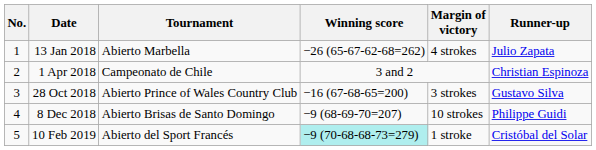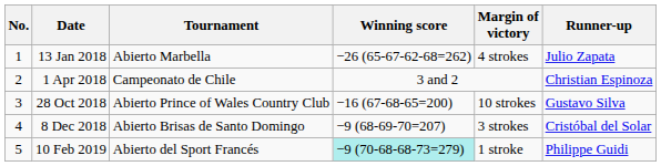 <table class="wikitable" style="font-size:95%;">
 <tr>
 <th>No.</th>
 <th>Date</th>
 <th>Tournament</th>
 <th>Winning score</th>
 <th>Margin of<br>victory</th>
 <th>Runner-up</th>
 </tr>
 <tr>
 <td align=center>1</td>
 <td align=right>13 Jan 2018</td>
 <td>Abierto Marbella</td>
 <td>−26 (65-67-62-68=262)</td>
 <td>4 strokes</td>
 <td> <a href='#'>Julio Zapata</a></td>
 </tr>
 <tr>
 <td align=center>2</td>
 <td align=right>1 Apr 2018</td>
 <td>Campeonato de Chile</td>
 <td colspan=2 align=center>3 and 2</td>
 <td> <a href='#'>Christian Espinoza</a></td>
 </tr>
 <tr>
 <td align=center>3</td>
 <td align=right>28 Oct 2018</td>
 <td>Abierto Prince of Wales Country Club</td>
 <td>−16 (67-68-65=200)</td>
-<td>3 strokes</td>
+<td>10 strokes</td>
 <td> <a href='#'>Gustavo Silva</a></td>
 </tr>
 <tr>
 <td align=center>4</td>
 <td align=right>8 Dec 2018</td>
 <td>Abierto Brisas de Santo Domingo</td>
 <td>−9 (68-69-70=207)</td>
-<td>10 strokes</td>
-<td> <a href='#'>Philippe Guidi</a></td>
+<td>3 strokes</td>
+<td> <a href='#'>Cristóbal del Solar</a></td>
 </tr>
 <tr>
 <td align=center>5</td>
 <td align=right>10 Feb 2019</td>
 <td>Abierto del Sport Francés</td>
 <td style="background: paleturquoise;">−9 (70-68-68-73=279)</td>
 <td>1 stroke</td>
-<td> <a href='#'>Cristóbal del Solar</a></td>
+<td> <a href='#'>Philippe Guidi</a></td>
 </tr>
 </table>
